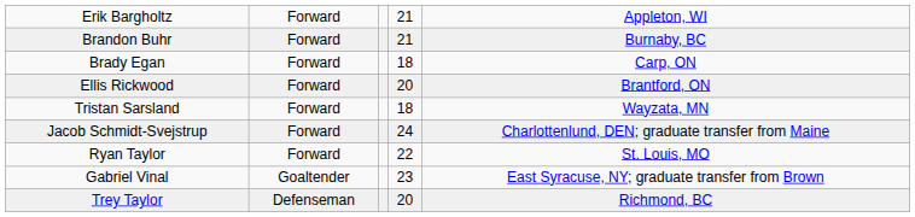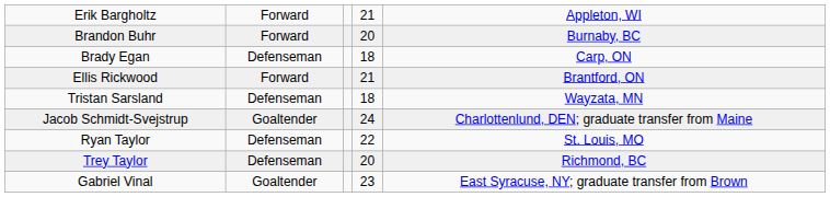 <table class="wikitable" width=1000>
 <tr align="center" bgcolor="">
 <td>Erik Bargholtz</td>
 <td>Forward</td>
 <td></td>
 <td>21</td>
 <td><a href='#'>Appleton, WI</a></td>
 </tr>
 <tr align="center" bgcolor="f0f0f0">
 <td>Brandon Buhr</td>
 <td>Forward</td>
 <td></td>
-<td>21</td>
+<td>20</td>
 <td><a href='#'>Burnaby, BC</a></td>
 </tr>
 <tr align="center" bgcolor="">
 <td>Brady Egan</td>
-<td>Forward</td>
+<td>Defenseman</td>
 <td></td>
 <td>18</td>
 <td><a href='#'>Carp, ON</a></td>
 </tr>
 <tr align="center" bgcolor="f0f0f0">
 <td>Ellis Rickwood</td>
 <td>Forward</td>
 <td></td>
-<td>20</td>
+<td>21</td>
 <td><a href='#'>Brantford, ON</a></td>
 </tr>
 <tr align="center" bgcolor="">
 <td>Tristan Sarsland</td>
-<td>Forward</td>
+<td>Defenseman</td>
 <td></td>
 <td>18</td>
 <td><a href='#'>Wayzata, MN</a></td>
 </tr>
 <tr align="center" bgcolor="f0f0f0">
 <td>Jacob Schmidt-Svejstrup</td>
-<td>Forward</td>
+<td>Goaltender</td>
 <td></td>
 <td>24</td>
 <td><a href='#'>Charlottenlund, DEN</a>; graduate transfer from <a href='#'>Maine</a></td>
 </tr>
 <tr align="center" bgcolor="">
 <td>Ryan Taylor</td>
-<td>Forward</td>
+<td>Defenseman</td>
 <td></td>
 <td>22</td>
 <td><a href='#'>St. Louis, MO</a></td>
+</tr>
+<tr align="center" bgcolor="f0f0f0">
+<td><a href='#'>Trey Taylor</a></td>
+<td>Defenseman</td>
+<td></td>
+<td>20</td>
+<td><a href='#'>Richmond, BC</a></td>
 </tr>
 <tr align="center" bgcolor="">
 <td>Gabriel Vinal</td>
 <td>Goaltender</td>
 <td></td>
 <td>23</td>
 <td><a href='#'>East Syracuse, NY</a>; graduate transfer from <a href='#'>Brown</a></td>
 </tr>
-<tr align="center" bgcolor="f0f0f0">
-<td><a href='#'>Trey Taylor</a></td>
-<td>Defenseman</td>
-<td></td>
-<td>20</td>
-<td><a href='#'>Richmond, BC</a></td>
-</tr>
 </table>
